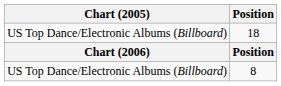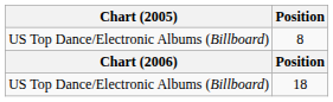 <table class="wikitable">
 <tr>
 <th>Chart (2005)</th>
 <th>Position</th>
 </tr>
 <tr>
 <td>US Top Dance/Electronic Albums (<em>Billboard</em>)</td>
-<td align="center">18</td>
+<td align="center">8</td>
 </tr>
 <tr>
 <th>Chart (2006)</th>
 <th>Position</th>
 </tr>
 <tr>
 <td>US Top Dance/Electronic Albums (<em>Billboard</em>)</td>
-<td align="center">8</td>
+<td align="center">18</td>
 </tr>
 </table>
